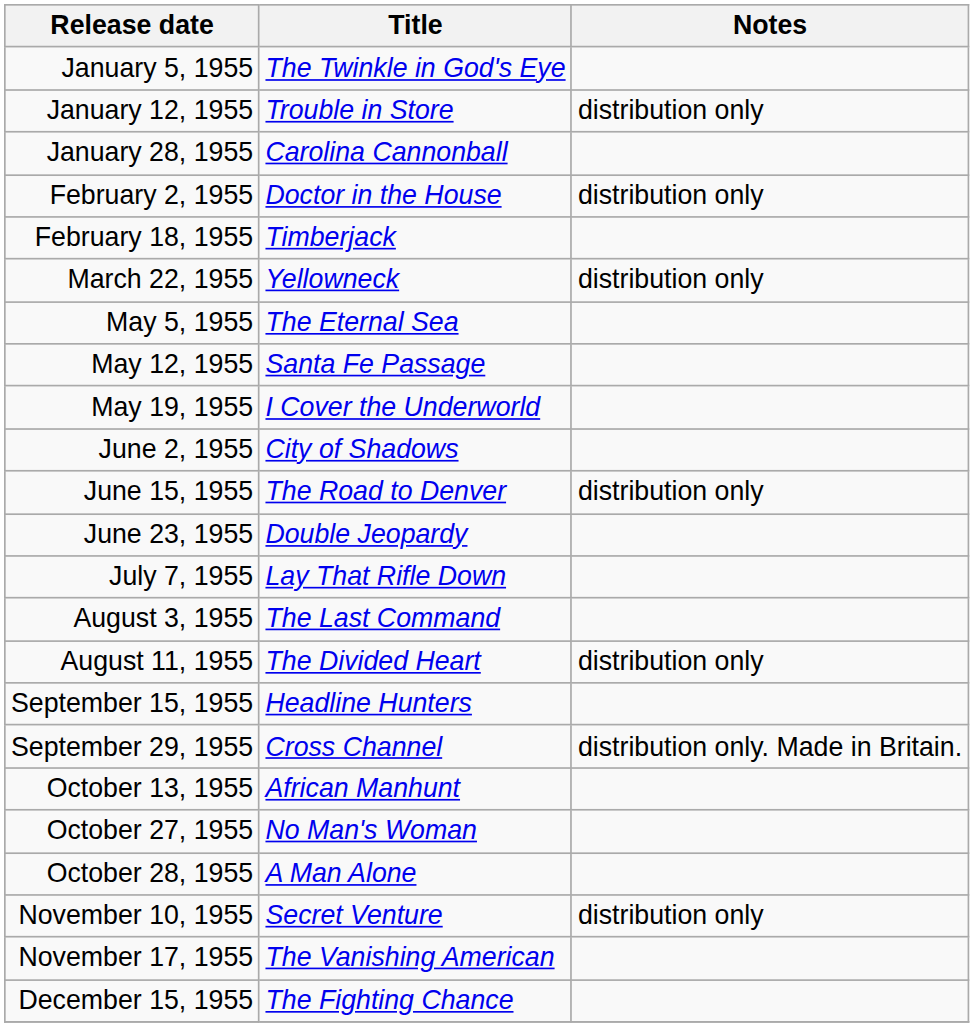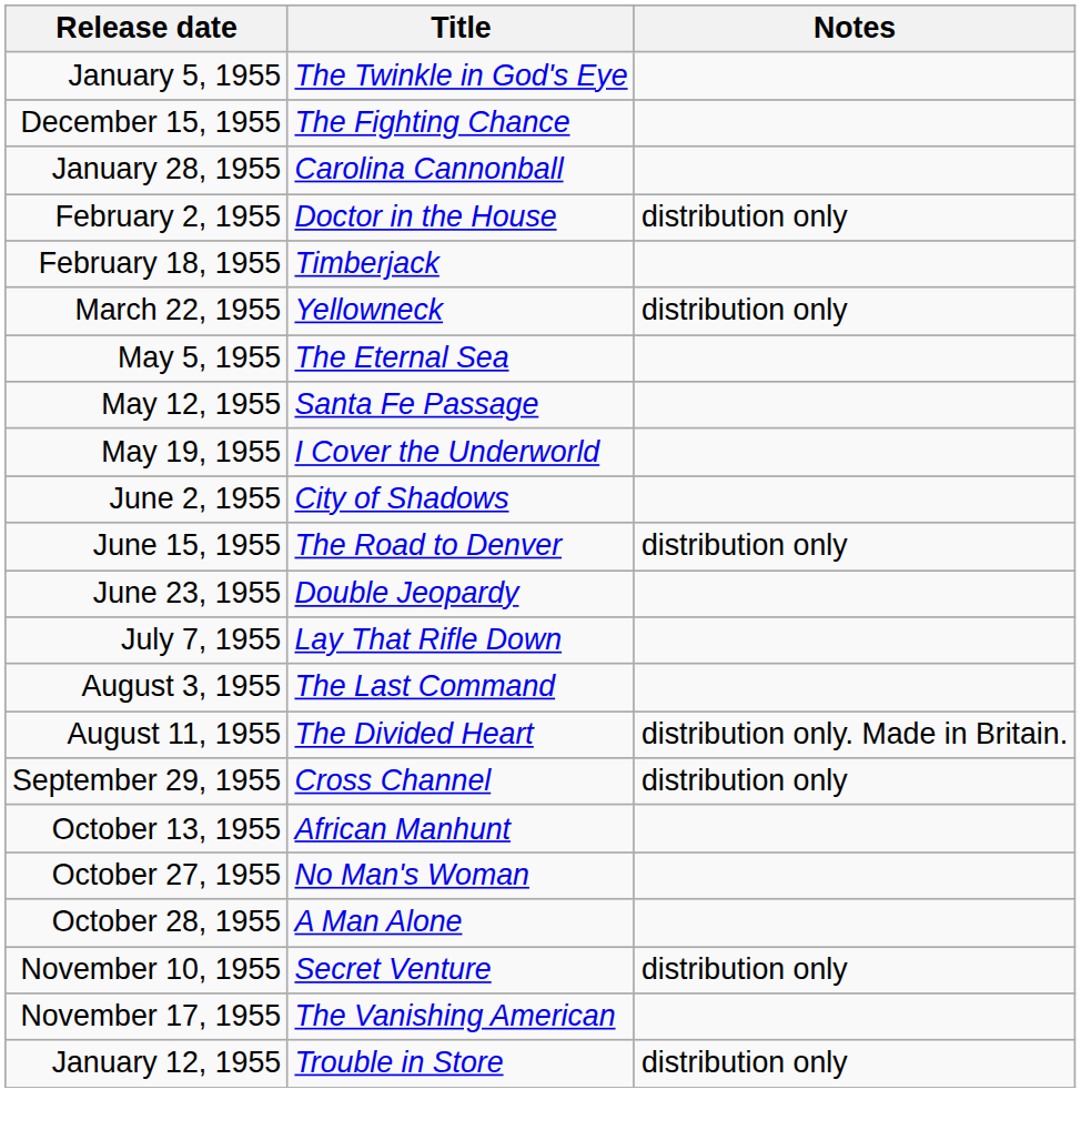 <table class="wikitable sortable">
 <tr>
 <th>Release date</th>
 <th>Title</th>
 <th>Notes</th>
 </tr>
 <tr>
 <td align="right">January 5, 1955</td>
 <td><em><a href='#'>The Twinkle in God's Eye</a></em></td>
 <td></td>
 </tr>
 <tr>
-<td align="right">January 12, 1955</td>
-<td><em><a href='#'>Trouble in Store</a></em></td>
-<td>distribution only</td>
+<td align="right">December 15, 1955</td>
+<td><em><a href='#'>The Fighting Chance</a></em></td>
+<td></td>
 </tr>
 <tr>
 <td align="right">January 28, 1955</td>
 <td><em><a href='#'>Carolina Cannonball</a></em></td>
 <td></td>
 </tr>
 <tr>
 <td align="right">February 2, 1955</td>
 <td><em><a href='#'>Doctor in the House</a></em></td>
 <td>distribution only</td>
 </tr>
 <tr>
 <td align="right">February 18, 1955</td>
 <td><em><a href='#'>Timberjack</a></em></td>
 <td></td>
 </tr>
 <tr>
 <td align="right">March 22, 1955</td>
 <td><em><a href='#'>Yellowneck</a></em></td>
 <td>distribution only</td>
 </tr>
 <tr>
 <td align="right">May 5, 1955</td>
 <td><em><a href='#'>The Eternal Sea</a></em></td>
 <td></td>
 </tr>
 <tr>
 <td align="right">May 12, 1955</td>
 <td><em><a href='#'>Santa Fe Passage</a></em></td>
 <td></td>
 </tr>
 <tr>
 <td align="right">May 19, 1955</td>
 <td><em><a href='#'>I Cover the Underworld</a></em></td>
 <td></td>
 </tr>
 <tr>
 <td align="right">June 2, 1955</td>
 <td><em><a href='#'>City of Shadows</a></em></td>
 <td></td>
 </tr>
 <tr>
 <td align="right">June 15, 1955</td>
 <td><em><a href='#'>The Road to Denver</a></em></td>
 <td>distribution only</td>
 </tr>
 <tr>
 <td align="right">June 23, 1955</td>
 <td><em><a href='#'>Double Jeopardy</a></em></td>
 <td></td>
 </tr>
 <tr>
 <td align="right">July 7, 1955</td>
 <td><em><a href='#'>Lay That Rifle Down</a></em></td>
 <td></td>
 </tr>
 <tr>
 <td align="right">August 3, 1955</td>
 <td><em><a href='#'>The Last Command</a></em></td>
 <td></td>
 </tr>
 <tr>
 <td align="right">August 11, 1955</td>
 <td><em><a href='#'>The Divided Heart</a></em></td>
-<td>distribution only</td>
-</tr>
-<tr>
-<td align="right">September 15, 1955</td>
-<td><em><a href='#'>Headline Hunters</a></em></td>
-<td></td>
+<td>distribution only. Made in Britain.</td>
 </tr>
 <tr>
 <td align="right">September 29, 1955</td>
 <td><em><a href='#'>Cross Channel</a></em></td>
-<td>distribution only. Made in Britain.</td>
+<td>distribution only</td>
 </tr>
 <tr>
 <td align="right">October 13, 1955</td>
 <td><em><a href='#'>African Manhunt</a></em></td>
 <td></td>
 </tr>
 <tr>
 <td align="right">October 27, 1955</td>
 <td><em><a href='#'>No Man's Woman</a></em></td>
 <td></td>
 </tr>
 <tr>
 <td align="right">October 28, 1955</td>
 <td><em><a href='#'>A Man Alone</a></em></td>
 <td></td>
 </tr>
 <tr>
 <td align="right">November 10, 1955</td>
 <td><em><a href='#'>Secret Venture</a></em></td>
 <td>distribution only</td>
 </tr>
 <tr>
 <td align="right">November 17, 1955</td>
 <td><em><a href='#'>The Vanishing American</a></em></td>
 <td></td>
 </tr>
 <tr>
-<td align="right">December 15, 1955</td>
-<td><em><a href='#'>The Fighting Chance</a></em></td>
-<td></td>
+<td align="right">January 12, 1955</td>
+<td><em><a href='#'>Trouble in Store</a></em></td>
+<td>distribution only</td>
 </tr>
 <tr>
 </tr>
 </table>
